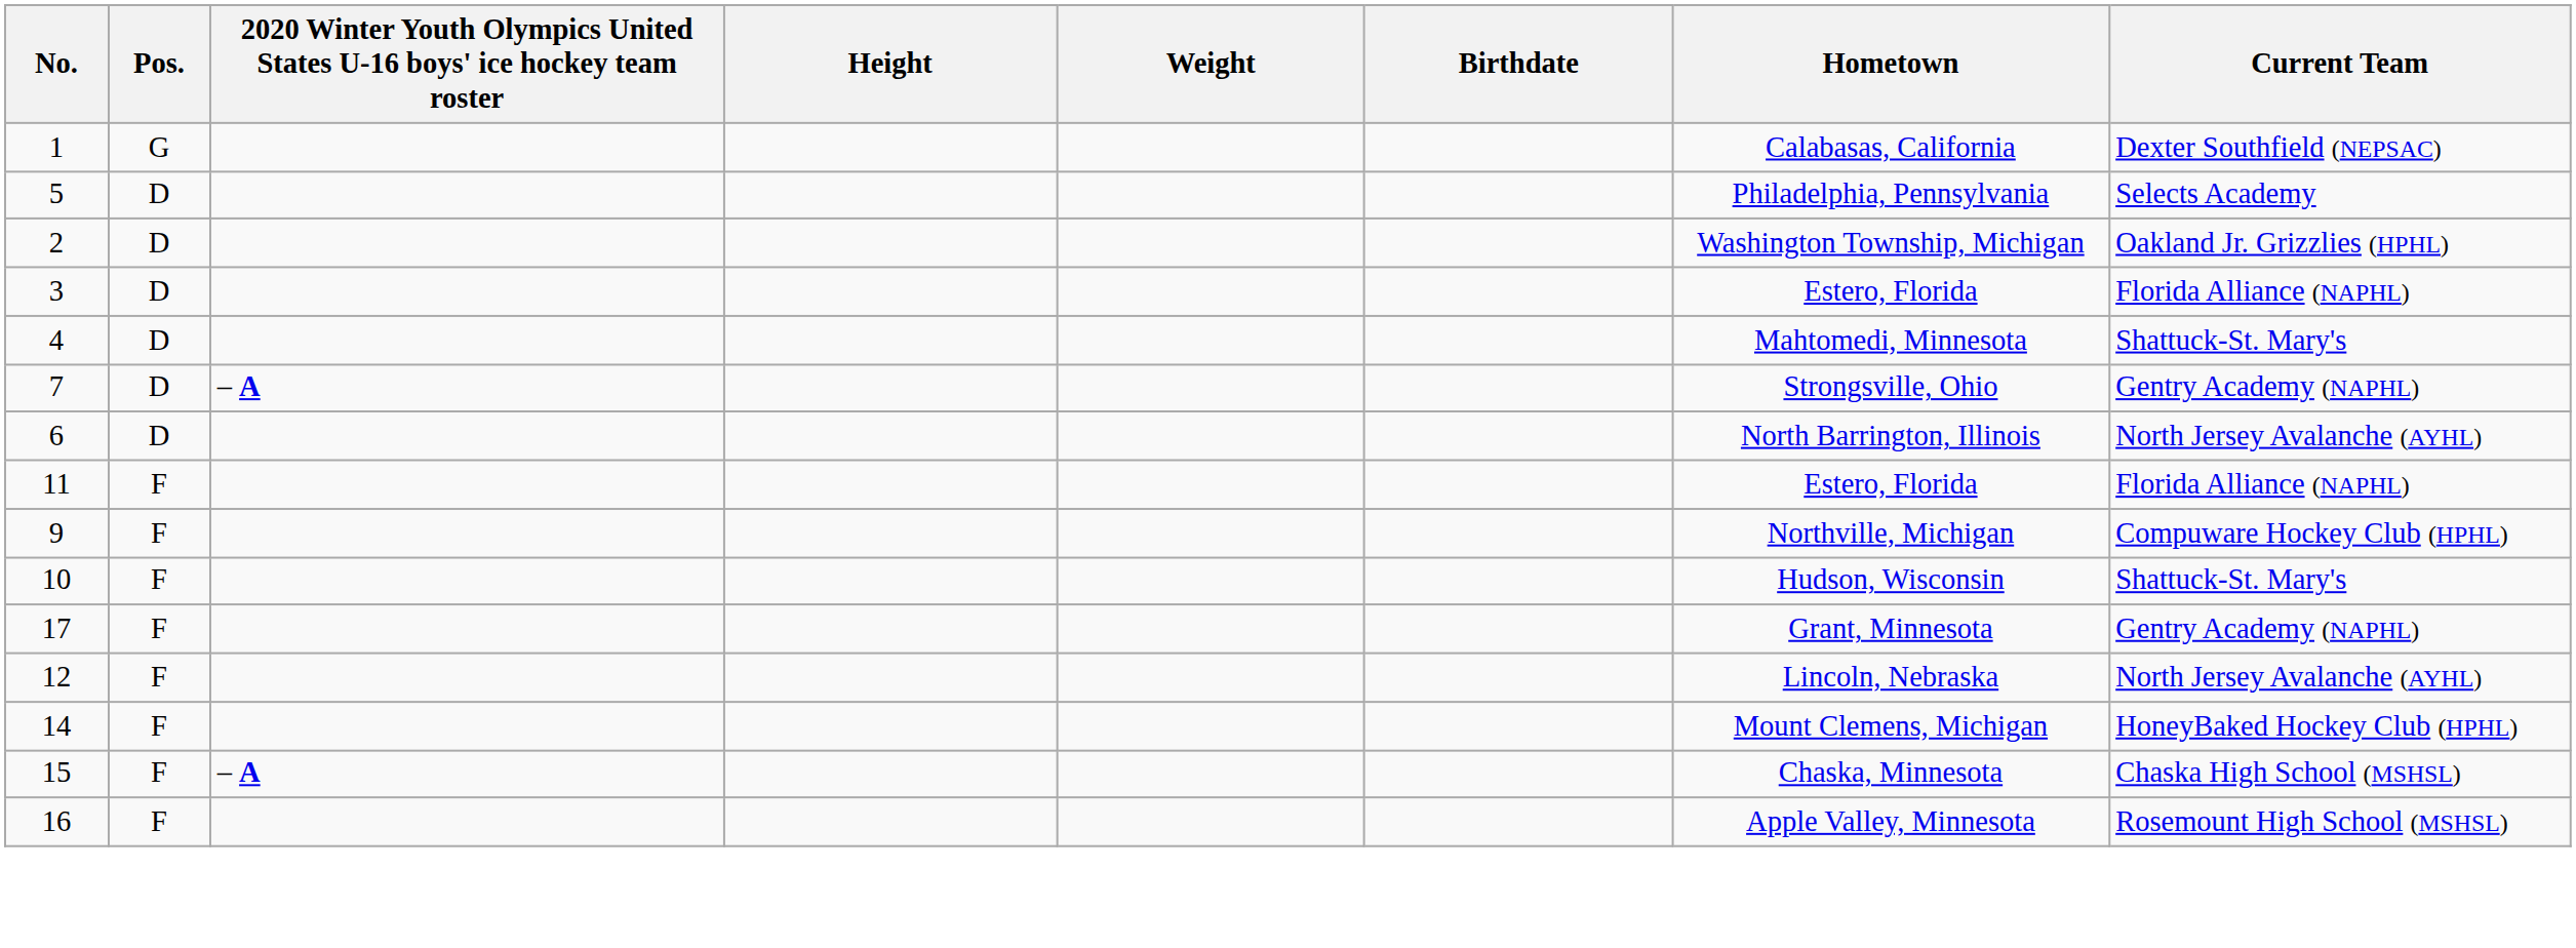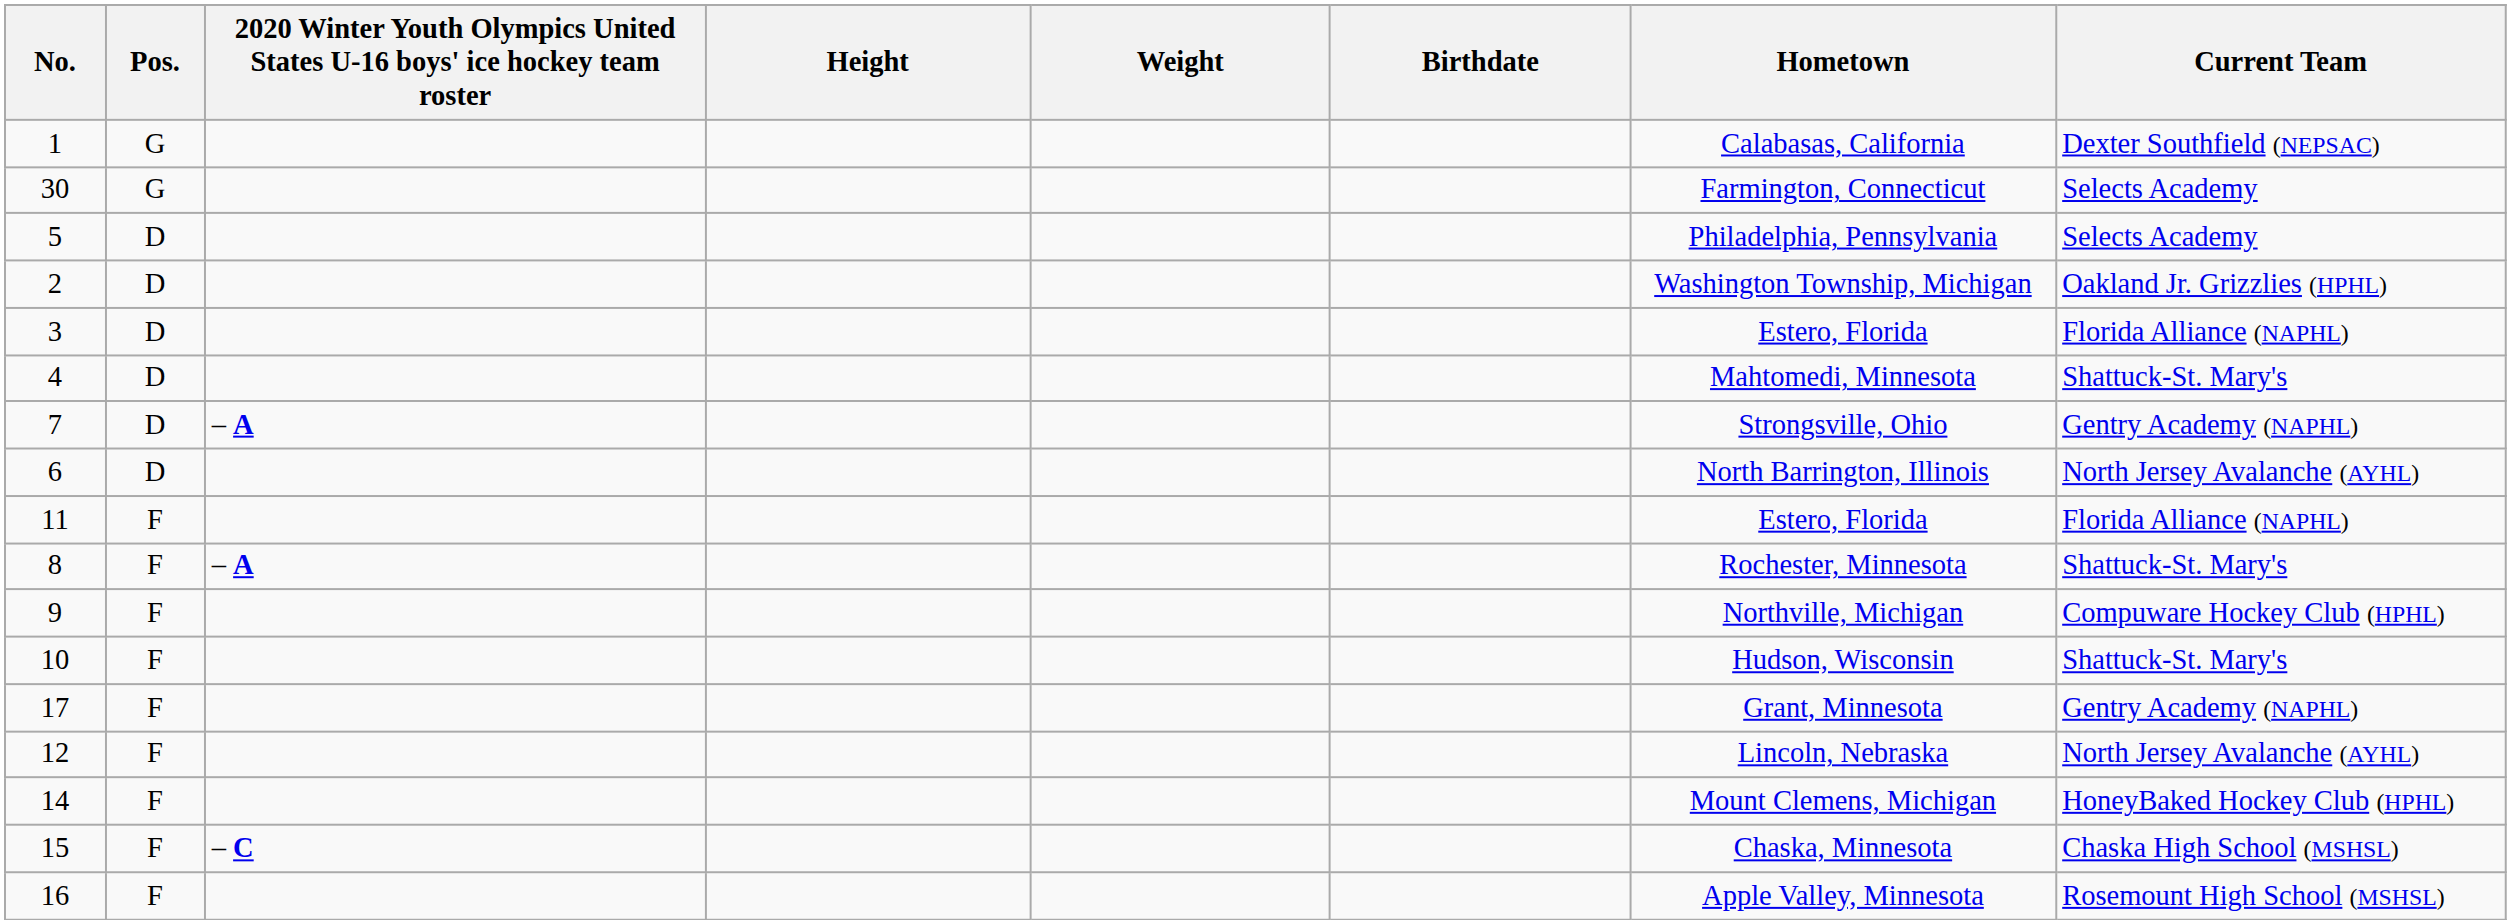 <table class="wikitable sortable" width="100%" style="font-size: 90%; text-align: center;">
 <tr>
 <th style="width:  4%;">No.</th>
 <th style="width:  4%;">Pos.</th>
 <th style="width: 20%;">2020 Winter Youth Olympics United States U-16 boys' ice hockey team roster</th>
 <th style="width: 13%;">Height</th>
 <th style="width: 12%;">Weight</th>
 <th style="width: 12%;">Birthdate</th>
 <th style="width: 17%;">Hometown</th>
 <th style="width: 18%;">Current Team</th>
 </tr>
 <tr>
 <td>1</td>
 <td>G</td>
 <td align=left></td>
 <td></td>
 <td></td>
 <td align=right></td>
 <td><a href='#'>Calabasas, California</a></td>
 <td align=left><a href='#'>Dexter Southfield</a> <small>(<a href='#'>NEPSAC</a>)</small></td>
+</tr>
+<tr>
+<td>30</td>
+<td>G</td>
+<td align=left></td>
+<td></td>
+<td></td>
+<td align=right></td>
+<td><a href='#'>Farmington, Connecticut</a></td>
+<td align=left><a href='#'>Selects Academy</a></td>
 </tr>
 <tr>
 <td>5</td>
 <td>D</td>
 <td align=left></td>
 <td></td>
 <td></td>
 <td align=right></td>
 <td><a href='#'>Philadelphia, Pennsylvania</a></td>
 <td align=left><a href='#'>Selects Academy</a></td>
 </tr>
 <tr>
 <td>2</td>
 <td>D</td>
 <td align=left></td>
 <td></td>
 <td></td>
 <td align=right></td>
 <td><a href='#'>Washington Township, Michigan</a></td>
 <td align=left><a href='#'>Oakland Jr. Grizzlies</a> <small>(<a href='#'>HPHL</a>)</small></td>
 </tr>
 <tr>
 <td>3</td>
 <td>D</td>
 <td align=left></td>
 <td></td>
 <td></td>
 <td align=right></td>
 <td><a href='#'>Estero, Florida</a></td>
 <td align=left><a href='#'>Florida Alliance</a> <small>(<a href='#'>NAPHL</a>)</small></td>
 </tr>
 <tr>
 <td>4</td>
 <td>D</td>
 <td align=left></td>
 <td></td>
 <td></td>
 <td align=right></td>
 <td><a href='#'>Mahtomedi, Minnesota</a></td>
 <td align=left><a href='#'>Shattuck-St. Mary's</a></td>
 </tr>
 <tr>
 <td>7</td>
 <td>D</td>
 <td align=left> – <strong><a href='#'>A</a></strong></td>
 <td></td>
 <td></td>
 <td align=right></td>
 <td><a href='#'>Strongsville, Ohio</a></td>
 <td align=left><a href='#'>Gentry Academy</a> <small>(<a href='#'>NAPHL</a>)</small></td>
 </tr>
 <tr>
 <td>6</td>
 <td>D</td>
 <td align=left></td>
 <td></td>
 <td></td>
 <td align=right></td>
 <td><a href='#'>North Barrington, Illinois</a></td>
 <td align=left><a href='#'>North Jersey Avalanche</a> <small>(<a href='#'>AYHL</a>)</small></td>
 </tr>
 <tr>
 <td>11</td>
 <td>F</td>
 <td align=left></td>
 <td></td>
 <td></td>
 <td align=right></td>
 <td><a href='#'>Estero, Florida</a></td>
 <td align=left><a href='#'>Florida Alliance</a> <small>(<a href='#'>NAPHL</a>)</small></td>
 </tr>
 <tr>
+<td>8</td>
+<td>F</td>
+<td align=left> – <strong><a href='#'>A</a></strong></td>
+<td></td>
+<td></td>
+<td align=right></td>
+<td><a href='#'>Rochester, Minnesota</a></td>
+<td align=left><a href='#'>Shattuck-St. Mary's</a></td>
+</tr>
+<tr>
 <td>9</td>
 <td>F</td>
 <td align=left></td>
 <td></td>
 <td></td>
 <td align=right></td>
 <td><a href='#'>Northville, Michigan</a></td>
 <td align=left><a href='#'>Compuware Hockey Club</a> <small>(<a href='#'>HPHL</a>)</small></td>
 </tr>
 <tr>
 <td>10</td>
 <td>F</td>
 <td align=left></td>
 <td></td>
 <td></td>
 <td align=right></td>
 <td><a href='#'>Hudson, Wisconsin</a></td>
 <td align=left><a href='#'>Shattuck-St. Mary's</a></td>
 </tr>
 <tr>
 <td>17</td>
 <td>F</td>
 <td align=left></td>
 <td></td>
 <td></td>
 <td align=right></td>
 <td><a href='#'>Grant, Minnesota</a></td>
 <td align=left><a href='#'>Gentry Academy</a> <small>(<a href='#'>NAPHL</a>)</small></td>
 </tr>
 <tr>
 <td>12</td>
 <td>F</td>
 <td align=left></td>
 <td></td>
 <td></td>
 <td align=right></td>
 <td><a href='#'>Lincoln, Nebraska</a></td>
 <td align=left><a href='#'>North Jersey Avalanche</a> <small>(<a href='#'>AYHL</a>)</small></td>
 </tr>
 <tr>
 <td>14</td>
 <td>F</td>
 <td align=left></td>
 <td></td>
 <td></td>
 <td align=right></td>
 <td><a href='#'>Mount Clemens, Michigan</a></td>
 <td align=left><a href='#'>HoneyBaked Hockey Club</a> <small>(<a href='#'>HPHL</a>)</small></td>
 </tr>
 <tr>
 <td>15</td>
 <td>F</td>
-<td align=left> – <strong><a href='#'>A</a></strong></td>
+<td align=left> – <strong><a href='#'>C</a></strong></td>
 <td></td>
 <td></td>
 <td align=right></td>
 <td><a href='#'>Chaska, Minnesota</a></td>
 <td align=left><a href='#'>Chaska High School</a> <small>(<a href='#'>MSHSL</a>)</small></td>
 </tr>
 <tr>
 <td>16</td>
 <td>F</td>
 <td align=left></td>
 <td></td>
 <td></td>
 <td align=right></td>
 <td><a href='#'>Apple Valley, Minnesota</a></td>
 <td align=left><a href='#'>Rosemount High School</a> <small>(<a href='#'>MSHSL</a>)</small></td>
 </tr>
 </table>
